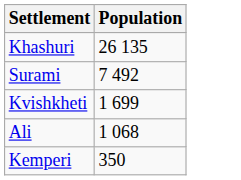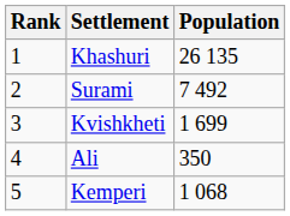 <table class="wikitable sortable">
 <tr>
+<th>Rank</th>
 <th>Settlement</th>
 <th>Population</th>
 </tr>
 <tr>
+<td>1</td>
 <td><a href='#'>Khashuri</a></td>
 <td>26 135</td>
 </tr>
 <tr>
+<td>2</td>
 <td><a href='#'>Surami</a></td>
 <td>7 492</td>
 </tr>
 <tr>
+<td>3</td>
 <td><a href='#'>Kvishkheti</a></td>
 <td>1 699</td>
 </tr>
 <tr>
+<td>4</td>
 <td><a href='#'>Ali</a></td>
+<td>350</td>
+</tr>
+<tr>
+<td>5</td>
+<td><a href='#'>Kemperi</a></td>
 <td>1 068</td>
 </tr>
-<tr>
-<td><a href='#'>Kemperi</a></td>
-<td>350</td>
-</tr>
 </table>
